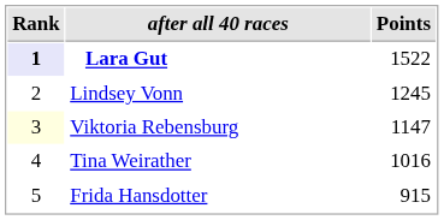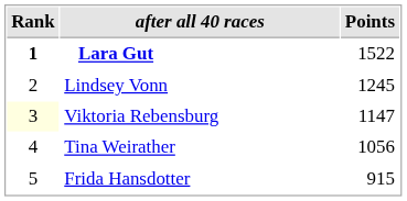 <table cellspacing="1" cellpadding="3" style="border:1px solid #aaa; font-size:86%;">
 <tr style="background:#e4e4e4;">
 <th style="border-bottom:1px solid #aaa; width:10px;">Rank</th>
 <th style="border-bottom:1px solid #aaa; width:200px; white-space:nowrap;"><em>after all 40 races</em> </th>
 <th style="border-bottom:1px solid #aaa; width:20px;">Points</th>
 </tr>
 <tr>
-<td style="background: lavender; text-align:center;"><strong>1</strong></td>
+<td style="text-align:center;"><strong>1</strong></td>
 <td><strong>   <a href='#'>Lara Gut</a></strong></td>
 <td align="right">1522</td>
 </tr>
 <tr>
 <td style="text-align:center;">2</td>
 <td> <a href='#'>Lindsey Vonn</a></td>
 <td align="right">1245</td>
 </tr>
 <tr>
 <td style="background: lightyellow; text-align:center;">3</td>
 <td style="white-space:nowrap;"> <a href='#'>Viktoria Rebensburg</a></td>
 <td align="right">1147</td>
 </tr>
 <tr>
 <td style="text-align:center;">4</td>
 <td> <a href='#'>Tina Weirather</a></td>
-<td align="right">1016</td>
+<td align="right">1056</td>
 </tr>
 <tr>
 <td style="text-align:center;">5</td>
 <td> <a href='#'>Frida Hansdotter</a></td>
 <td align="right">915</td>
 </tr>
 </table>
